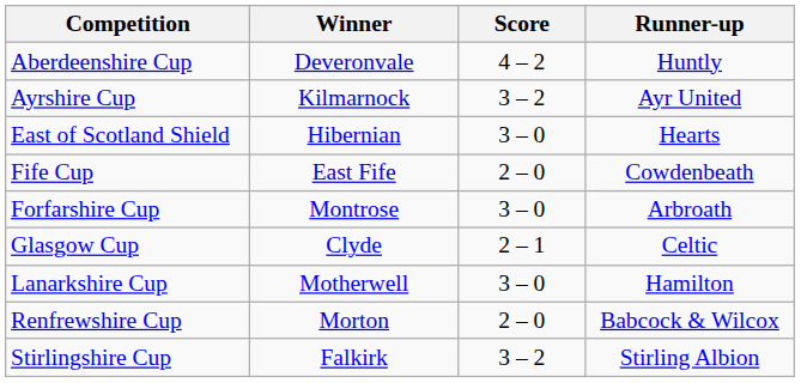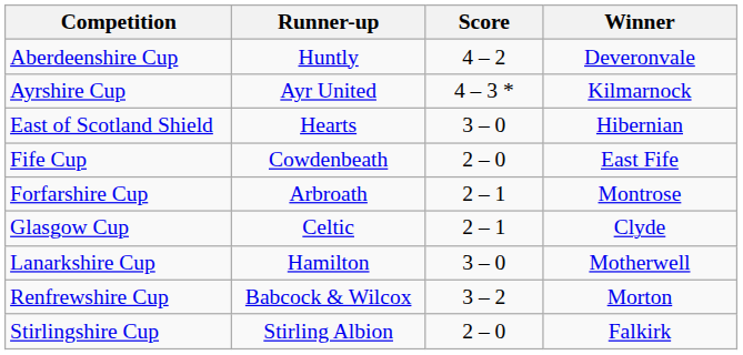 <table class="wikitable" style="text-align: center;">
 <tr>
 <th width=160>Competition</th>
+<th width=135>Runner-up</th>
+<th width=80>Score</th>
 <th width=135>Winner</th>
-<th width=80>Score</th>
-<th width=135>Runner-up</th>
 </tr>
 <tr>
 <td align=left><a href='#'>Aberdeenshire Cup</a></td>
+<td><a href='#'>Huntly</a></td>
+<td>4 – 2</td>
 <td><a href='#'>Deveronvale</a></td>
-<td>4 – 2</td>
-<td><a href='#'>Huntly</a></td>
 </tr>
 <tr>
 <td align=left><a href='#'>Ayrshire Cup</a></td>
+<td><a href='#'>Ayr United</a></td>
+<td>4 – 3 *</td>
 <td><a href='#'>Kilmarnock</a></td>
-<td>3 – 2</td>
-<td><a href='#'>Ayr United</a></td>
 </tr>
 <tr>
 <td align=left><a href='#'>East of Scotland Shield</a></td>
+<td><a href='#'>Hearts</a></td>
+<td>3 – 0</td>
 <td><a href='#'>Hibernian</a></td>
-<td>3 – 0</td>
-<td><a href='#'>Hearts</a></td>
 </tr>
 <tr>
 <td align=left><a href='#'>Fife Cup</a></td>
+<td><a href='#'>Cowdenbeath</a></td>
+<td>2 – 0</td>
 <td><a href='#'>East Fife</a></td>
-<td>2 – 0</td>
-<td><a href='#'>Cowdenbeath</a></td>
 </tr>
 <tr>
 <td align=left><a href='#'>Forfarshire Cup</a></td>
+<td><a href='#'>Arbroath</a></td>
+<td>2 – 1</td>
 <td><a href='#'>Montrose</a></td>
-<td>3 – 0</td>
-<td><a href='#'>Arbroath</a></td>
 </tr>
 <tr>
 <td align=left><a href='#'>Glasgow Cup</a></td>
+<td><a href='#'>Celtic</a></td>
+<td>2 – 1</td>
 <td><a href='#'>Clyde</a></td>
-<td>2 – 1</td>
-<td><a href='#'>Celtic</a></td>
 </tr>
 <tr>
 <td align=left><a href='#'>Lanarkshire Cup</a></td>
+<td><a href='#'>Hamilton</a></td>
+<td>3 – 0</td>
 <td><a href='#'>Motherwell</a></td>
-<td>3 – 0</td>
-<td><a href='#'>Hamilton</a></td>
 </tr>
 <tr>
 <td align=left><a href='#'>Renfrewshire Cup</a></td>
+<td><a href='#'>Babcock & Wilcox</a></td>
+<td>3 – 2</td>
 <td><a href='#'>Morton</a></td>
-<td>2 – 0 </td>
-<td><a href='#'>Babcock & Wilcox</a></td>
 </tr>
 <tr>
 <td align=left><a href='#'>Stirlingshire Cup</a></td>
+<td><a href='#'>Stirling Albion</a></td>
+<td>2 – 0 </td>
 <td><a href='#'>Falkirk</a></td>
-<td>3 – 2</td>
-<td><a href='#'>Stirling Albion</a></td>
 </tr>
 </table>
